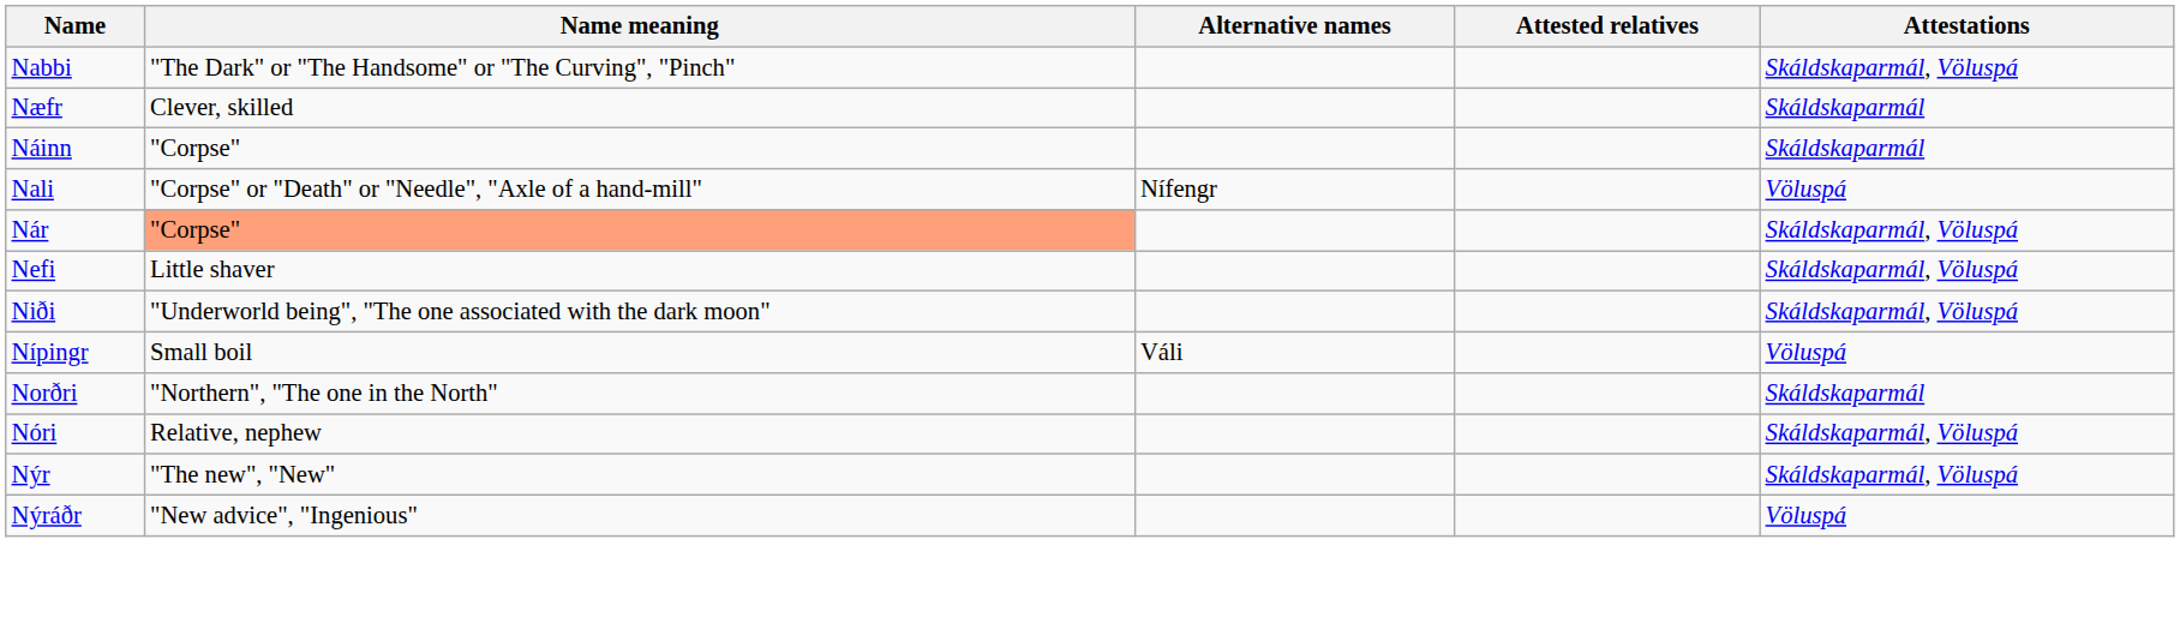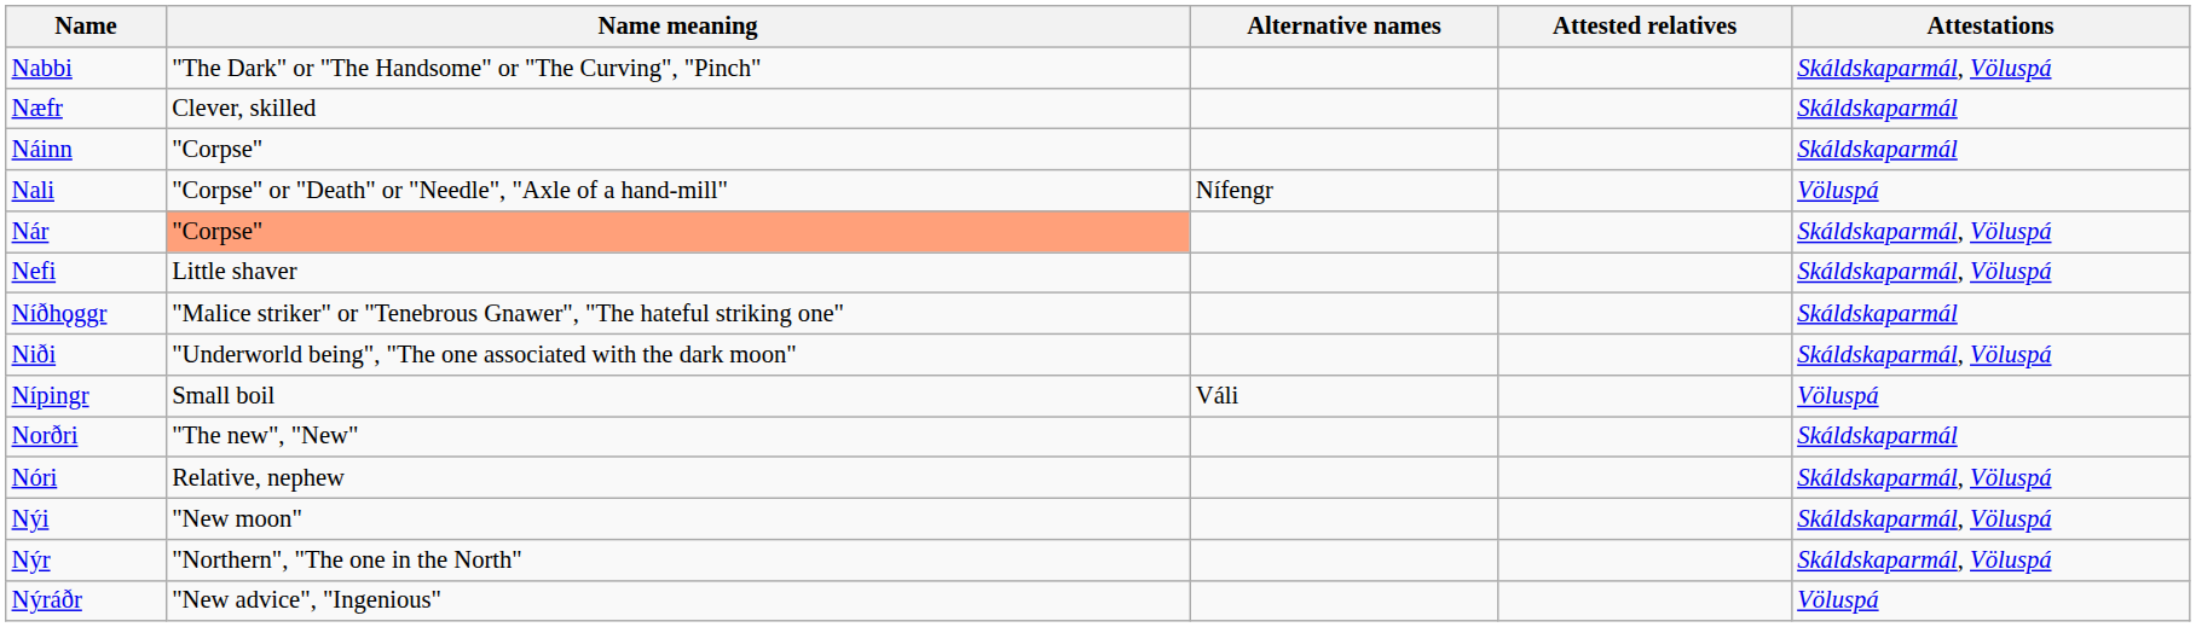 <table class="wikitable sortable" style="font-size: 90%; width: 100%">
 <tr>
 <th>Name</th>
 <th>Name meaning</th>
 <th>Alternative names</th>
 <th>Attested relatives</th>
 <th>Attestations</th>
 </tr>
 <tr>
 <td><a href='#'>Nabbi</a></td>
 <td>"The Dark" or "The Handsome" or "The Curving", "Pinch"</td>
 <td></td>
 <td></td>
 <td><em><a href='#'>Skáldskaparmál</a></em>, <em><a href='#'>Völuspá</a></em></td>
 </tr>
 <tr>
 <td><a href='#'>Næfr</a></td>
 <td>Clever, skilled</td>
 <td></td>
 <td></td>
 <td><em><a href='#'>Skáldskaparmál</a></em></td>
 </tr>
 <tr>
 <td><a href='#'>Náinn</a></td>
 <td>"Corpse"</td>
 <td></td>
 <td></td>
 <td><em><a href='#'>Skáldskaparmál</a></em></td>
 </tr>
 <tr>
 <td><a href='#'>Nali</a></td>
 <td>"Corpse" or "Death" or "Needle", "Axle of a hand-mill"</td>
 <td>Nífengr</td>
 <td></td>
 <td><em><a href='#'>Völuspá</a></em></td>
 </tr>
 <tr>
 <td><a href='#'>Nár</a></td>
 <td style="background: lightsalmon;">"Corpse"</td>
 <td></td>
 <td></td>
 <td><em><a href='#'>Skáldskaparmál</a></em>, <em><a href='#'>Völuspá</a></em></td>
 </tr>
 <tr>
 <td><a href='#'>Nefi</a></td>
 <td>Little shaver</td>
 <td></td>
 <td></td>
 <td><em><a href='#'>Skáldskaparmál</a></em>, <em><a href='#'>Völuspá</a></em></td>
 </tr>
 <tr>
+<td><a href='#'>Níðhǫggr</a></td>
+<td>"Malice striker" or "Tenebrous Gnawer", "The hateful striking one"</td>
+<td></td>
+<td></td>
+<td><em><a href='#'>Skáldskaparmál</a></em></td>
+</tr>
+<tr>
 <td><a href='#'>Niði</a></td>
 <td>"Underworld being", "The one associated with the dark moon"</td>
 <td></td>
 <td></td>
 <td><em><a href='#'>Skáldskaparmál</a></em>, <em><a href='#'>Völuspá</a></em></td>
 </tr>
 <tr>
 <td><a href='#'>Nípingr</a></td>
 <td>Small boil</td>
 <td>Váli</td>
 <td></td>
 <td><em><a href='#'>Völuspá</a></em></td>
 </tr>
 <tr>
 <td><a href='#'>Norðri</a></td>
-<td>"Northern", "The one in the North"</td>
+<td>"The new", "New"</td>
 <td></td>
 <td></td>
 <td><em><a href='#'>Skáldskaparmál</a></em></td>
 </tr>
 <tr>
 <td><a href='#'>Nóri</a></td>
 <td>Relative, nephew</td>
 <td></td>
 <td></td>
 <td><em><a href='#'>Skáldskaparmál</a></em>, <em><a href='#'>Völuspá</a></em></td>
 </tr>
 <tr>
+<td><a href='#'>Nýi</a></td>
+<td>"New moon"</td>
+<td></td>
+<td></td>
+<td><em><a href='#'>Skáldskaparmál</a></em>, <em><a href='#'>Völuspá</a></em></td>
+</tr>
+<tr>
 <td><a href='#'>Nýr</a></td>
-<td>"The new", "New"</td>
+<td>"Northern", "The one in the North"</td>
 <td></td>
 <td></td>
 <td><em><a href='#'>Skáldskaparmál</a></em>, <em><a href='#'>Völuspá</a></em></td>
 </tr>
 <tr>
 <td><a href='#'>Nýráðr</a></td>
 <td>"New advice", "Ingenious"</td>
 <td></td>
 <td></td>
 <td><em><a href='#'>Völuspá</a></em></td>
 </tr>
 </table>
